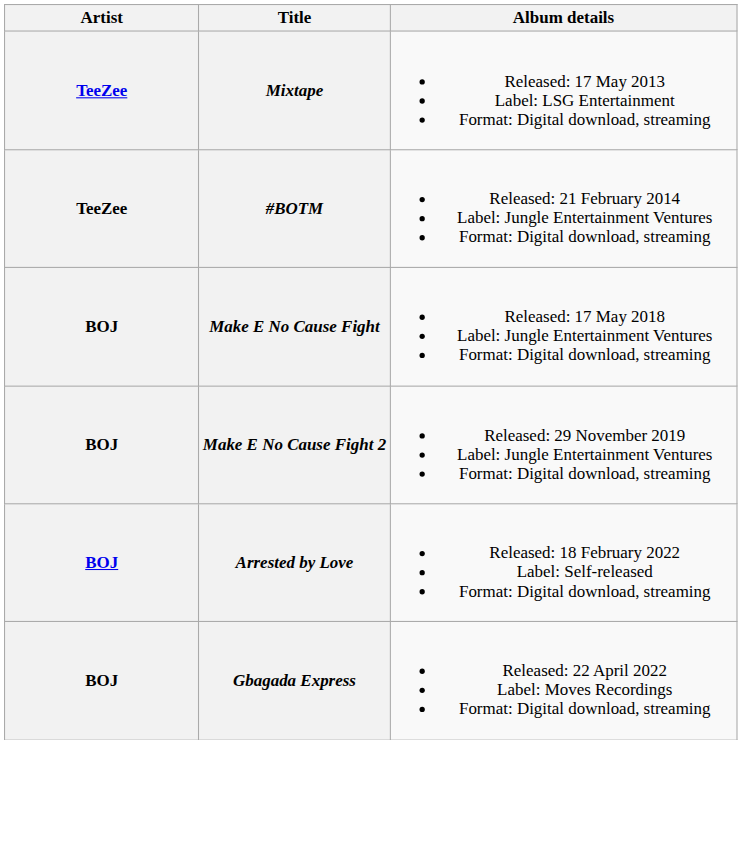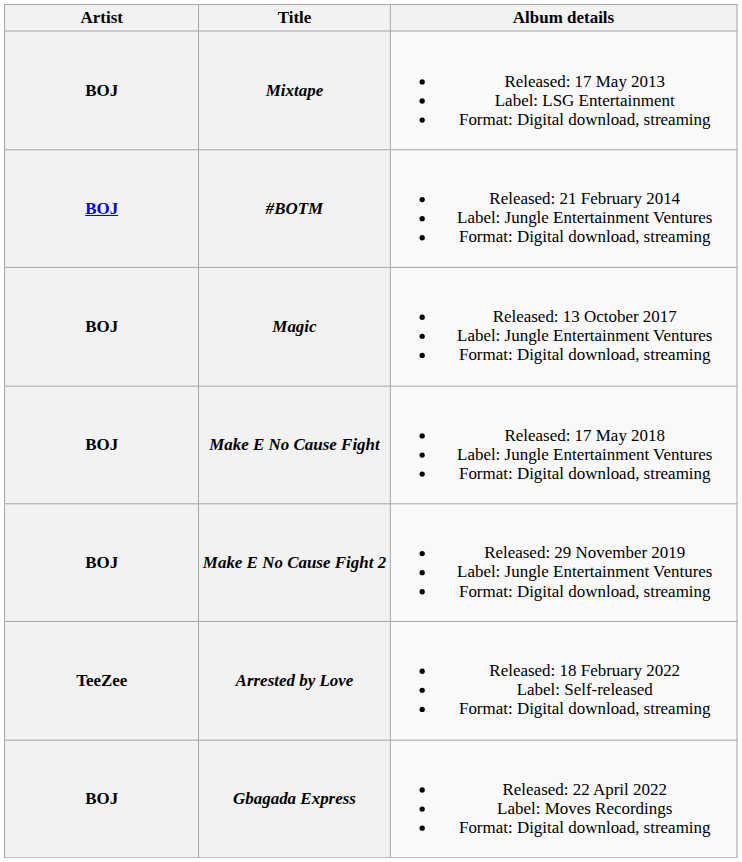 <table class="wikitable plainrowheaders" style="text-align:center;">
 <tr>
 <th scope="col" style="width:11em;">Artist</th>
 <th scope="col">Title</th>
 <th scope="col" style="width:20em;">Album details</th>
 </tr>
 <tr>
-<th scope="row"><a href='#'>TeeZee</a></th>
+<th scope="row">BOJ</th>
 <th scope="row"><em>Mixtape</em></th>
 <td><br><ul><li>Released: 17 May 2013</li><li>Label: LSG Entertainment</li><li>Format: Digital download, streaming</li></ul></td>
 </tr>
 <tr>
-<th scope="row">TeeZee</th>
+<th scope="row"><a href='#'>BOJ</a></th>
 <th scope="row"><em>#BOTM</em></th>
 <td><br><ul><li>Released: 21 February 2014</li><li>Label: Jungle Entertainment Ventures</li><li>Format: Digital download, streaming</li></ul></td>
+</tr>
+<tr>
+<th scope="row">BOJ</th>
+<th scope="row"><em>Magic</em></th>
+<td><br><ul><li>Released: 13 October 2017</li><li>Label: Jungle Entertainment Ventures</li><li>Format: Digital download, streaming</li></ul></td>
 </tr>
 <tr>
 <th scope="row">BOJ <br></th>
 <th scope="row"><em>Make E No Cause Fight</em></th>
 <td><br><ul><li>Released: 17 May 2018</li><li>Label: Jungle Entertainment Ventures</li><li>Format: Digital download, streaming</li></ul></td>
 </tr>
 <tr>
 <th scope="row">BOJ <br></th>
 <th scope="row"><em>Make E No Cause Fight 2</em></th>
 <td><br><ul><li>Released: 29 November 2019</li><li>Label: Jungle Entertainment Ventures</li><li>Format: Digital download, streaming</li></ul></td>
 </tr>
 <tr>
-<th scope="row"><a href='#'>BOJ</a></th>
+<th scope="row">TeeZee</th>
 <th scope="row"><em>Arrested by Love</em></th>
 <td><br><ul><li>Released: 18 February 2022</li><li>Label: Self-released</li><li>Format: Digital download, streaming</li></ul></td>
 </tr>
 <tr>
 <th scope="row">BOJ</th>
 <th scope="row"><em>Gbagada Express</em></th>
 <td><br><ul><li>Released: 22 April 2022</li><li>Label: Moves Recordings</li><li>Format: Digital download, streaming</li></ul></td>
 </tr>
 </table>
